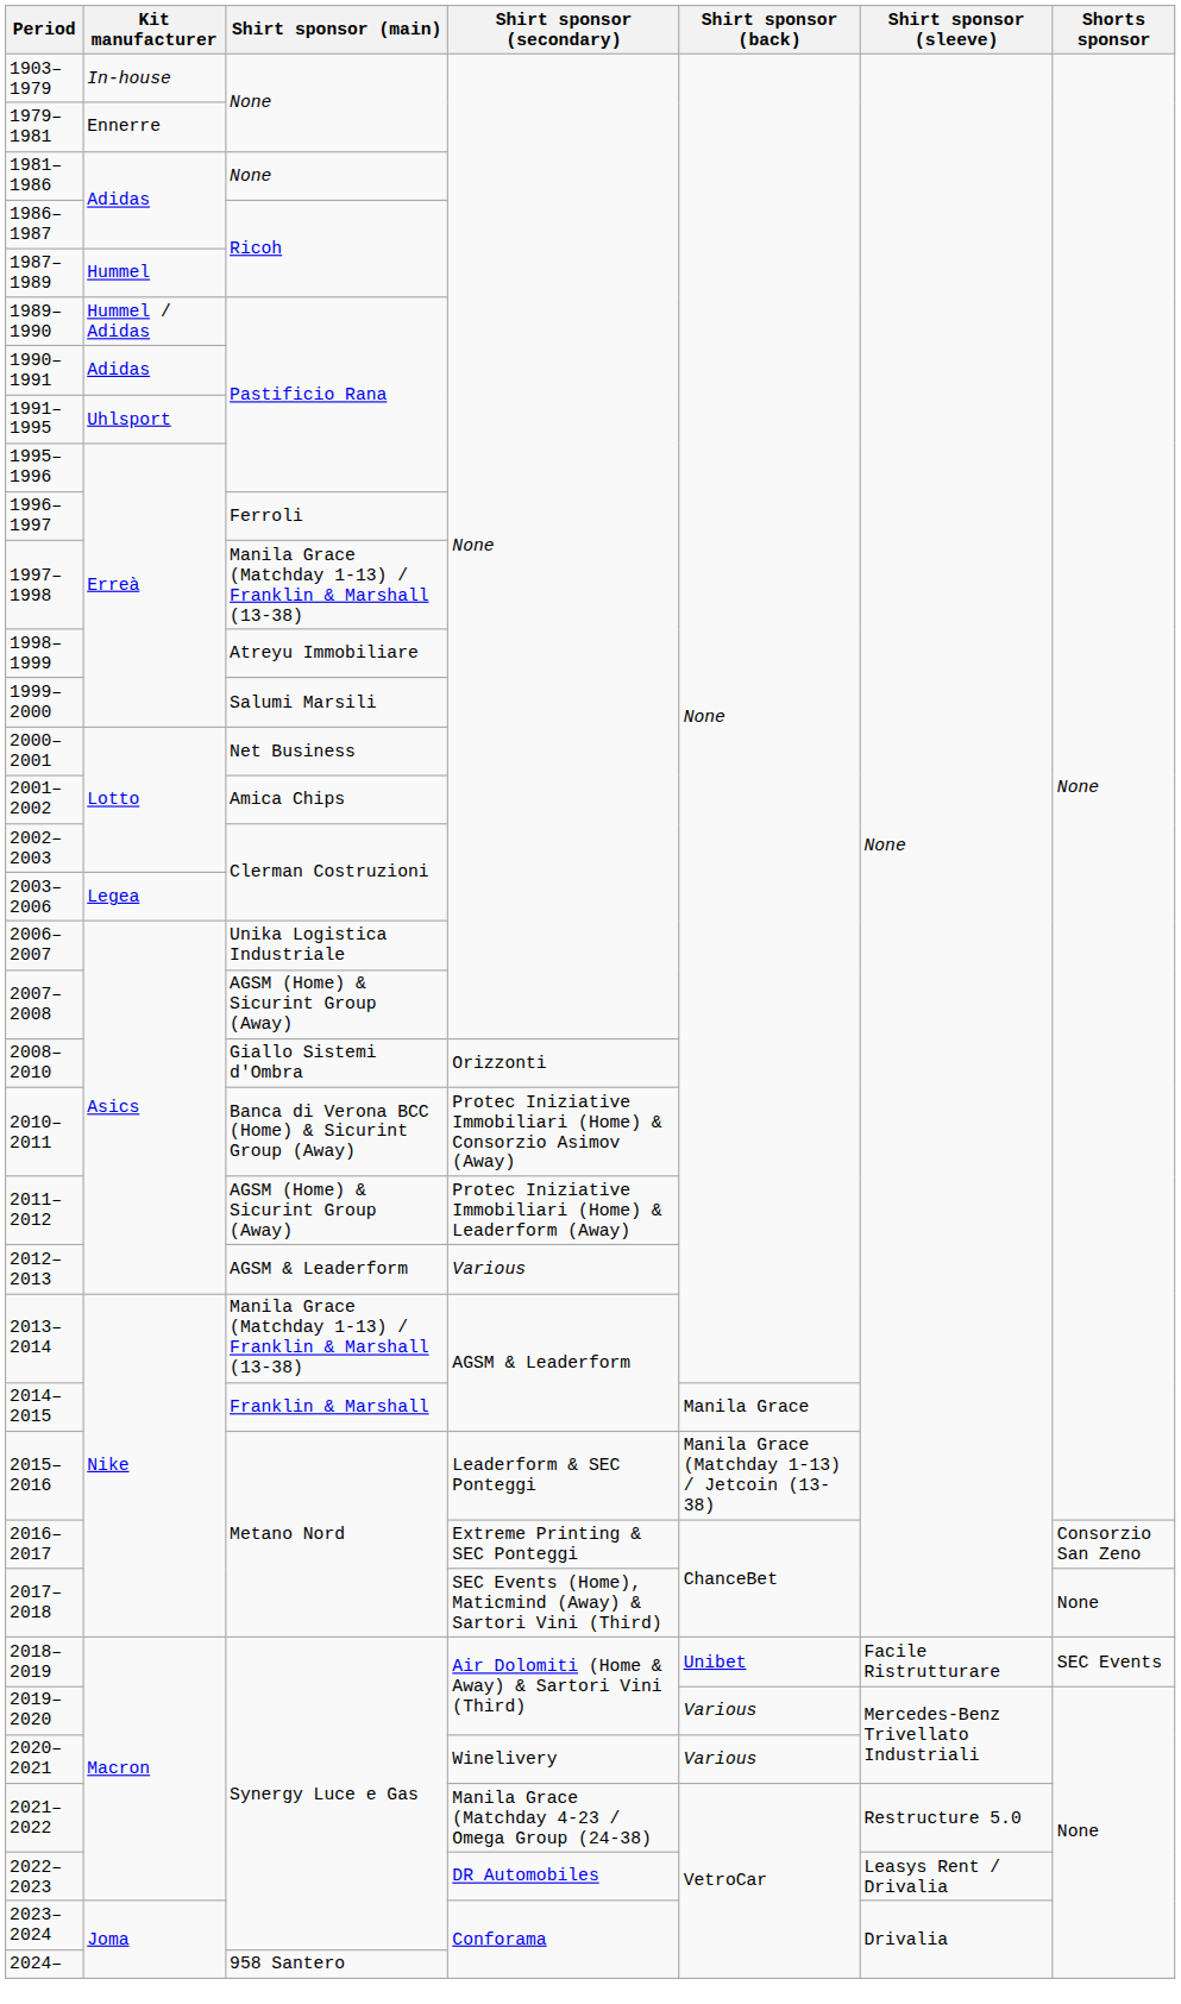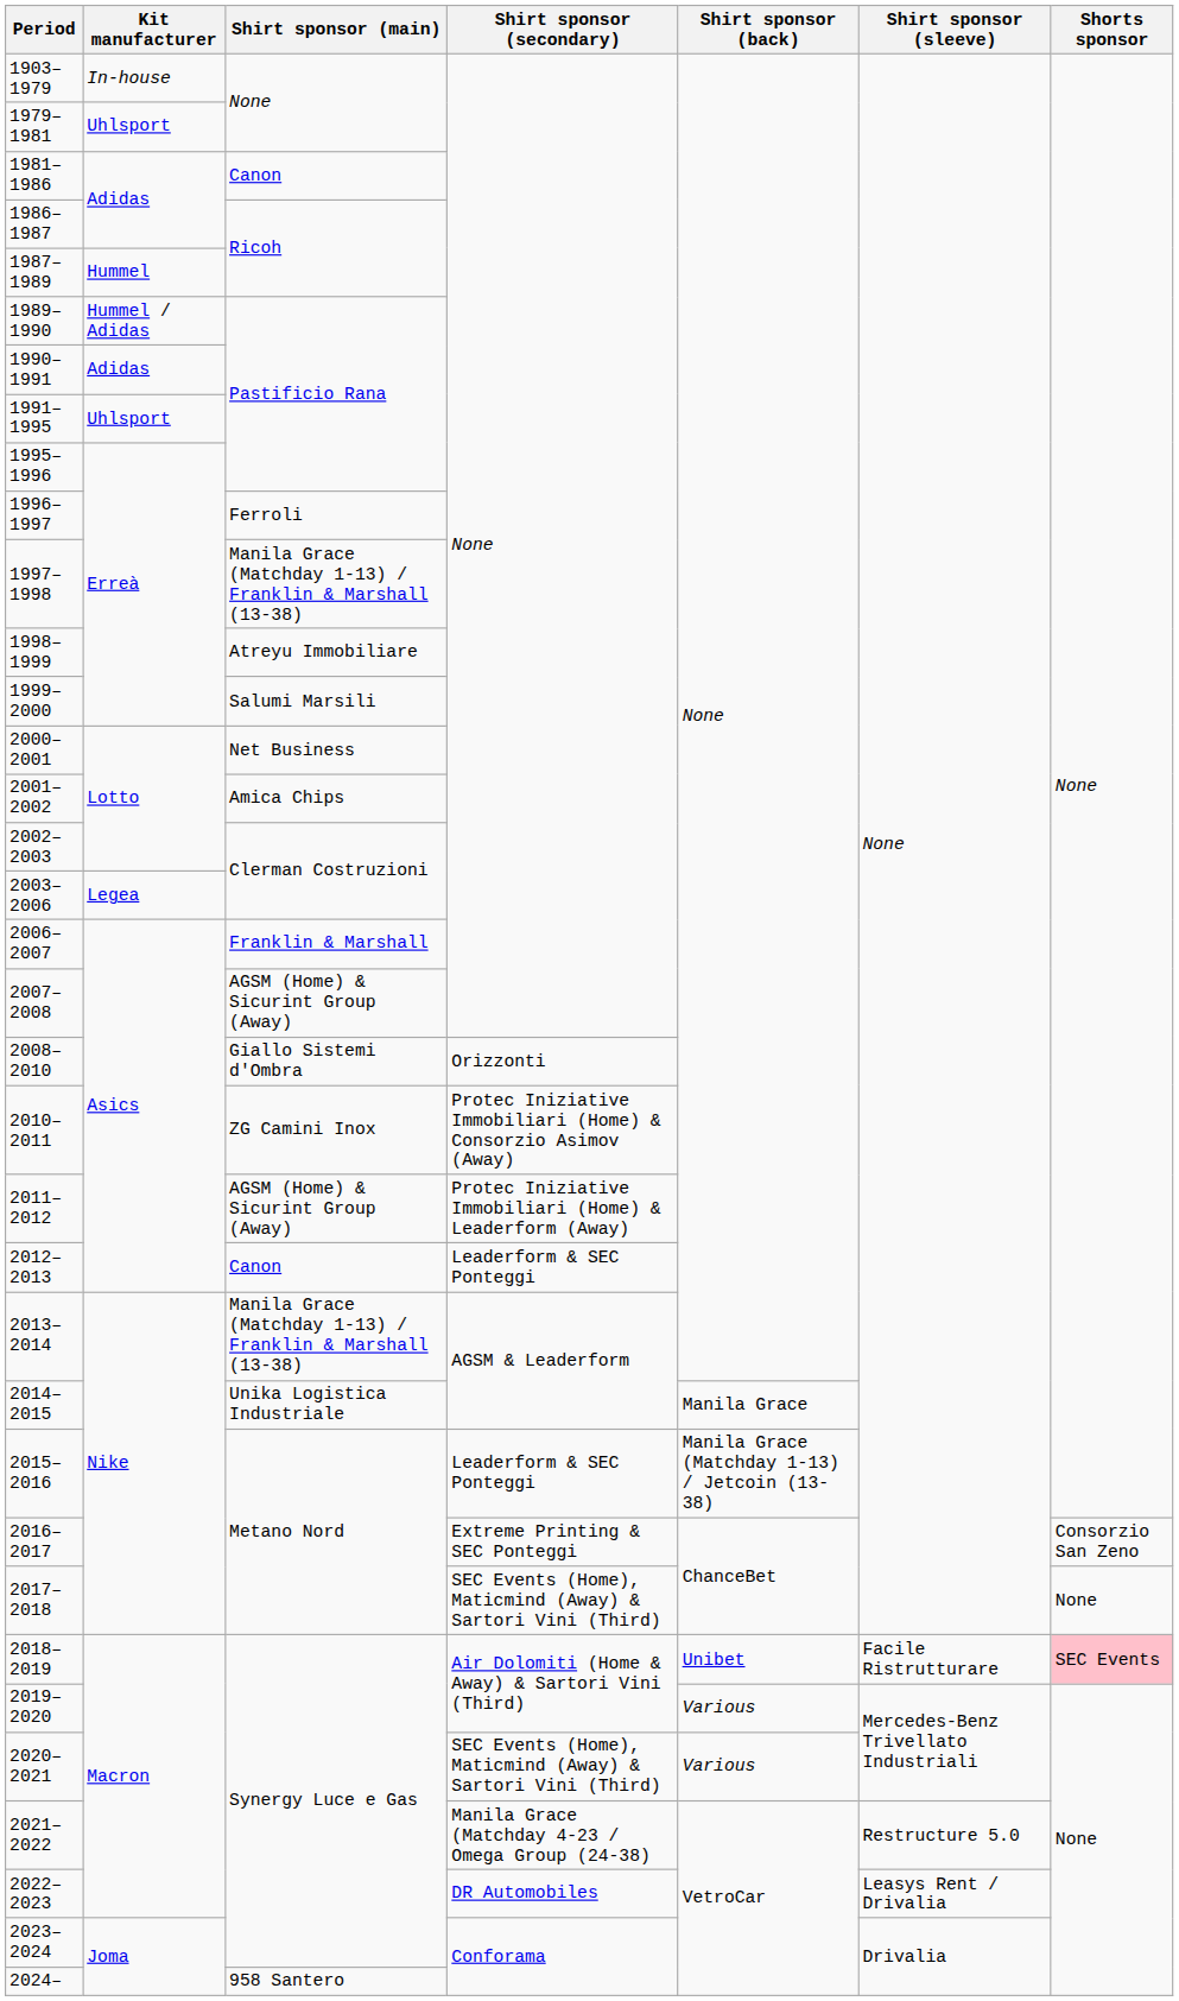 <table class="wikitable">
 <tr>
 <th>Period</th>
 <th>Kit manufacturer</th>
 <th>Shirt sponsor (main)</th>
 <th>Shirt sponsor (secondary)</th>
 <th>Shirt sponsor (back)</th>
 <th>Shirt sponsor (sleeve)</th>
 <th>Shorts sponsor</th>
 </tr>
 <tr>
 <td>1903–1979</td>
 <td><em>In-house</em></td>
 <td rowspan="2"><em>None</em></td>
 <td rowspan="19"><em>None</em></td>
 <td rowspan="24"><em>None</em></td>
 <td rowspan="28"><em>None</em></td>
 <td rowspan="26"><em>None</em></td>
 </tr>
 <tr>
 <td>1979–1981</td>
-<td>Ennerre</td>
+<td><a href='#'>Uhlsport</a></td>
 </tr>
 <tr>
 <td>1981–1986</td>
 <td rowspan="2"><a href='#'>Adidas</a></td>
-<td><em>None</em></td>
+<td><a href='#'>Canon</a></td>
 </tr>
 <tr>
 <td>1986–1987</td>
 <td rowspan="2"><a href='#'>Ricoh</a></td>
 </tr>
 <tr>
 <td>1987–1989</td>
 <td><a href='#'>Hummel</a></td>
 </tr>
 <tr>
 <td>1989–1990</td>
 <td><a href='#'>Hummel</a> / <a href='#'>Adidas</a></td>
 <td rowspan="4"><a href='#'>Pastificio Rana</a></td>
 </tr>
 <tr>
 <td>1990–1991</td>
 <td><a href='#'>Adidas</a></td>
 </tr>
 <tr>
 <td>1991–1995</td>
 <td><a href='#'>Uhlsport</a></td>
 </tr>
 <tr>
 <td>1995–1996</td>
 <td rowspan="5"><a href='#'>Erreà</a></td>
 </tr>
 <tr>
 <td>1996–1997</td>
 <td>Ferroli</td>
 </tr>
 <tr>
 <td>1997–1998</td>
 <td>Manila Grace (Matchday 1-13) / <a href='#'>Franklin & Marshall</a> (13-38)</td>
 </tr>
 <tr>
 <td>1998–1999</td>
 <td>Atreyu Immobiliare</td>
 </tr>
 <tr>
 <td>1999–2000</td>
 <td>Salumi Marsili</td>
 </tr>
 <tr>
 <td>2000–2001</td>
 <td rowspan="3"><a href='#'>Lotto</a></td>
 <td>Net Business</td>
 </tr>
 <tr>
 <td>2001–2002</td>
 <td>Amica Chips</td>
 </tr>
 <tr>
 <td>2002–2003</td>
 <td rowspan="2">Clerman Costruzioni</td>
 </tr>
 <tr>
 <td>2003–2006</td>
 <td><a href='#'>Legea</a></td>
 </tr>
 <tr>
 <td>2006–2007</td>
 <td rowspan="6"><a href='#'>Asics</a></td>
-<td>Unika Logistica Industriale</td>
+<td><a href='#'>Franklin & Marshall</a></td>
 </tr>
 <tr>
 <td>2007–2008</td>
 <td>AGSM (Home) & Sicurint Group (Away)</td>
 </tr>
 <tr>
 <td>2008–2010</td>
 <td>Giallo Sistemi d'Ombra</td>
 <td>Orizzonti</td>
 </tr>
 <tr>
 <td>2010–2011</td>
-<td>Banca di Verona BCC (Home) & Sicurint Group (Away)</td>
+<td>ZG Camini Inox</td>
 <td>Protec Iniziative Immobiliari (Home) & Consorzio Asimov (Away)</td>
 </tr>
 <tr>
 <td>2011–2012</td>
 <td>AGSM (Home) & Sicurint Group (Away)</td>
 <td>Protec Iniziative Immobiliari (Home) & Leaderform (Away)</td>
 </tr>
 <tr>
 <td>2012–2013</td>
-<td>AGSM & Leaderform</td>
-<td><em>Various</em></td>
+<td><a href='#'>Canon</a></td>
+<td>Leaderform & SEC Ponteggi</td>
 </tr>
 <tr>
 <td>2013–2014</td>
 <td rowspan="5"><a href='#'>Nike</a></td>
 <td>Manila Grace (Matchday 1-13) / <a href='#'>Franklin & Marshall</a> (13-38)</td>
 <td rowspan="2">AGSM & Leaderform</td>
 </tr>
 <tr>
 <td>2014–2015</td>
-<td><a href='#'>Franklin & Marshall</a></td>
+<td>Unika Logistica Industriale</td>
 <td>Manila Grace</td>
 </tr>
 <tr>
 <td>2015–2016</td>
 <td rowspan="3">Metano Nord</td>
 <td>Leaderform & SEC Ponteggi</td>
 <td>Manila Grace (Matchday 1-13) / Jetcoin (13-38)</td>
 </tr>
 <tr>
 <td>2016–2017</td>
 <td>Extreme Printing & SEC Ponteggi</td>
 <td rowspan="2">ChanceBet</td>
 <td>Consorzio San Zeno</td>
 </tr>
 <tr>
 <td>2017–2018</td>
 <td>SEC Events (Home), Maticmind (Away) & Sartori Vini (Third)</td>
 <td>None</td>
 </tr>
 <tr>
 <td>2018–2019</td>
 <td rowspan="5"><a href='#'>Macron</a></td>
 <td rowspan="6">Synergy Luce e Gas</td>
 <td rowspan="2"><a href='#'>Air Dolomiti</a> (Home & Away) & Sartori Vini (Third)</td>
 <td><a href='#'>Unibet</a></td>
 <td>Facile Ristrutturare</td>
-<td>SEC Events</td>
+<td style="background: pink;">SEC Events</td>
 </tr>
 <tr>
 <td>2019–2020</td>
 <td><em>Various</em></td>
 <td rowspan="2">Mercedes-Benz Trivellato Industriali</td>
 <td rowspan="6">None</td>
 </tr>
 <tr>
 <td>2020–2021</td>
-<td>Winelivery</td>
+<td>SEC Events (Home), Maticmind (Away) & Sartori Vini (Third)</td>
 <td><em>Various</em></td>
 </tr>
 <tr>
 <td>2021–2022</td>
 <td>Manila Grace (Matchday 4-23 / Omega Group (24-38)</td>
 <td rowspan="4">VetroCar</td>
 <td>Restructure 5.0</td>
 </tr>
 <tr>
 <td>2022–2023</td>
 <td><a href='#'>DR Automobiles</a></td>
 <td>Leasys Rent / Drivalia</td>
 </tr>
 <tr>
 <td>2023–2024</td>
 <td rowspan="2"><a href='#'>Joma</a></td>
 <td rowspan="2"><a href='#'>Conforama</a></td>
 <td rowspan="2">Drivalia</td>
 </tr>
 <tr>
 <td>2024–</td>
 <td>958 Santero</td>
 </tr>
 </table>
